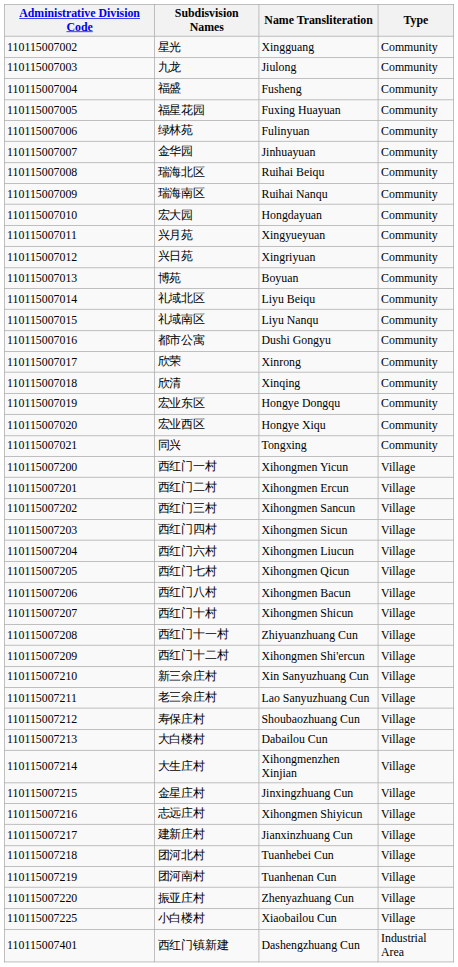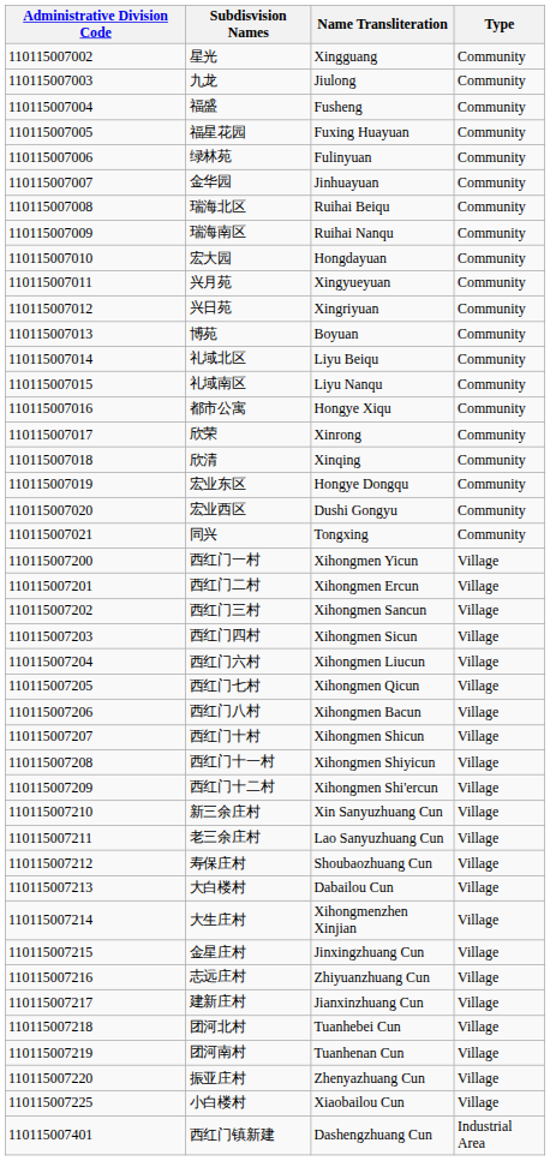 <table class="wikitable sortable">
 <tr>
 <th><a href='#'>Administrative Division Code</a></th>
 <th>Subdisvision Names</th>
 <th>Name Transliteration</th>
 <th>Type</th>
 </tr>
 <tr>
 <td>110115007002</td>
 <td>星光</td>
 <td>Xingguang</td>
 <td>Community</td>
 </tr>
 <tr>
 <td>110115007003</td>
 <td>九龙</td>
 <td>Jiulong</td>
 <td>Community</td>
 </tr>
 <tr>
 <td>110115007004</td>
 <td>福盛</td>
 <td>Fusheng</td>
 <td>Community</td>
 </tr>
 <tr>
 <td>110115007005</td>
 <td>福星花园</td>
 <td>Fuxing Huayuan</td>
 <td>Community</td>
 </tr>
 <tr>
 <td>110115007006</td>
 <td>绿林苑</td>
 <td>Fulinyuan</td>
 <td>Community</td>
 </tr>
 <tr>
 <td>110115007007</td>
 <td>金华园</td>
 <td>Jinhuayuan</td>
 <td>Community</td>
 </tr>
 <tr>
 <td>110115007008</td>
 <td>瑞海北区</td>
 <td>Ruihai Beiqu</td>
 <td>Community</td>
 </tr>
 <tr>
 <td>110115007009</td>
 <td>瑞海南区</td>
 <td>Ruihai Nanqu</td>
 <td>Community</td>
 </tr>
 <tr>
 <td>110115007010</td>
 <td>宏大园</td>
 <td>Hongdayuan</td>
 <td>Community</td>
 </tr>
 <tr>
 <td>110115007011</td>
 <td>兴月苑</td>
 <td>Xingyueyuan</td>
 <td>Community</td>
 </tr>
 <tr>
 <td>110115007012</td>
 <td>兴日苑</td>
 <td>Xingriyuan</td>
 <td>Community</td>
 </tr>
 <tr>
 <td>110115007013</td>
 <td>博苑</td>
 <td>Boyuan</td>
 <td>Community</td>
 </tr>
 <tr>
 <td>110115007014</td>
 <td>礼域北区</td>
 <td>Liyu Beiqu</td>
 <td>Community</td>
 </tr>
 <tr>
 <td>110115007015</td>
 <td>礼域南区</td>
 <td>Liyu Nanqu</td>
 <td>Community</td>
 </tr>
 <tr>
 <td>110115007016</td>
 <td>都市公寓</td>
-<td>Dushi Gongyu</td>
+<td>Hongye Xiqu</td>
 <td>Community</td>
 </tr>
 <tr>
 <td>110115007017</td>
 <td>欣荣</td>
 <td>Xinrong</td>
 <td>Community</td>
 </tr>
 <tr>
 <td>110115007018</td>
 <td>欣清</td>
 <td>Xinqing</td>
 <td>Community</td>
 </tr>
 <tr>
 <td>110115007019</td>
 <td>宏业东区</td>
 <td>Hongye Dongqu</td>
 <td>Community</td>
 </tr>
 <tr>
 <td>110115007020</td>
 <td>宏业西区</td>
-<td>Hongye Xiqu</td>
+<td>Dushi Gongyu</td>
 <td>Community</td>
 </tr>
 <tr>
 <td>110115007021</td>
 <td>同兴</td>
 <td>Tongxing</td>
 <td>Community</td>
 </tr>
 <tr>
 <td>110115007200</td>
 <td>西红门一村</td>
 <td>Xihongmen Yicun</td>
 <td>Village</td>
 </tr>
 <tr>
 <td>110115007201</td>
 <td>西红门二村</td>
 <td>Xihongmen Ercun</td>
 <td>Village</td>
 </tr>
 <tr>
 <td>110115007202</td>
 <td>西红门三村</td>
 <td>Xihongmen Sancun</td>
 <td>Village</td>
 </tr>
 <tr>
 <td>110115007203</td>
 <td>西红门四村</td>
 <td>Xihongmen Sicun</td>
 <td>Village</td>
 </tr>
 <tr>
 <td>110115007204</td>
 <td>西红门六村</td>
 <td>Xihongmen Liucun</td>
 <td>Village</td>
 </tr>
 <tr>
 <td>110115007205</td>
 <td>西红门七村</td>
 <td>Xihongmen Qicun</td>
 <td>Village</td>
 </tr>
 <tr>
 <td>110115007206</td>
 <td>西红门八村</td>
 <td>Xihongmen Bacun</td>
 <td>Village</td>
 </tr>
 <tr>
 <td>110115007207</td>
 <td>西红门十村</td>
 <td>Xihongmen Shicun</td>
 <td>Village</td>
 </tr>
 <tr>
 <td>110115007208</td>
 <td>西红门十一村</td>
-<td>Zhiyuanzhuang Cun</td>
+<td>Xihongmen Shiyicun</td>
 <td>Village</td>
 </tr>
 <tr>
 <td>110115007209</td>
 <td>西红门十二村</td>
 <td>Xihongmen Shi'ercun</td>
 <td>Village</td>
 </tr>
 <tr>
 <td>110115007210</td>
 <td>新三余庄村</td>
 <td>Xin Sanyuzhuang Cun</td>
 <td>Village</td>
 </tr>
 <tr>
 <td>110115007211</td>
 <td>老三余庄村</td>
 <td>Lao Sanyuzhuang Cun</td>
 <td>Village</td>
 </tr>
 <tr>
 <td>110115007212</td>
 <td>寿保庄村</td>
 <td>Shoubaozhuang Cun</td>
 <td>Village</td>
 </tr>
 <tr>
 <td>110115007213</td>
 <td>大白楼村</td>
 <td>Dabailou Cun</td>
 <td>Village</td>
 </tr>
 <tr>
 <td>110115007214</td>
 <td>大生庄村</td>
 <td>Xihongmenzhen Xinjian</td>
 <td>Village</td>
 </tr>
 <tr>
 <td>110115007215</td>
 <td>金星庄村</td>
 <td>Jinxingzhuang Cun</td>
 <td>Village</td>
 </tr>
 <tr>
 <td>110115007216</td>
 <td>志远庄村</td>
-<td>Xihongmen Shiyicun</td>
+<td>Zhiyuanzhuang Cun</td>
 <td>Village</td>
 </tr>
 <tr>
 <td>110115007217</td>
 <td>建新庄村</td>
 <td>Jianxinzhuang Cun</td>
 <td>Village</td>
 </tr>
 <tr>
 <td>110115007218</td>
 <td>团河北村</td>
 <td>Tuanhebei Cun</td>
 <td>Village</td>
 </tr>
 <tr>
 <td>110115007219</td>
 <td>团河南村</td>
 <td>Tuanhenan Cun</td>
 <td>Village</td>
 </tr>
 <tr>
 <td>110115007220</td>
 <td>振亚庄村</td>
 <td>Zhenyazhuang Cun</td>
 <td>Village</td>
 </tr>
 <tr>
 <td>110115007225</td>
 <td>小白楼村</td>
 <td>Xiaobailou Cun</td>
 <td>Village</td>
 </tr>
 <tr>
 <td>110115007401</td>
 <td>西红门镇新建</td>
 <td>Dashengzhuang Cun</td>
 <td>Industrial Area</td>
 </tr>
 </table>
